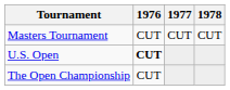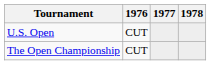 <table class="wikitable" style="font-size:95%;text-align:center;">
 <tr>
 <th>Tournament</th>
 <th>1976</th>
 <th>1977</th>
 <th>1978</th>
 </tr>
 <tr>
-<td align=left><a href='#'>Masters Tournament</a></td>
+<td align=left><a href='#'>U.S. Open</a></td>
 <td>CUT</td>
-<td>CUT</td>
-<td>CUT</td>
-</tr>
-<tr>
-<td align=left><a href='#'>U.S. Open</a></td>
-<td><strong>CUT</strong></td>
 <td style="background:#eeeeee;"></td>
 <td style="background:#eeeeee;"></td>
 </tr>
 <tr>
 <td align=left><a href='#'>The Open Championship</a></td>
 <td>CUT</td>
 <td style="background:#eeeeee;"></td>
 <td style="background:#eeeeee;"></td>
 </tr>
 </table>
